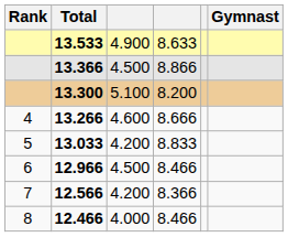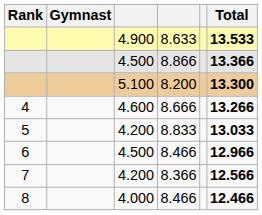 <table style="text-align:center;" class="wikitable sortable">
 <tr>
 <th>Rank</th>
-<th>Total</th>
+<th>Gymnast</th>
 <th><small></small></th>
 <th><small></small></th>
 <th><small></small></th>
-<th>Gymnast</th>
+<th>Total</th>
 </tr>
 <tr style="background:#fffcaf;">
 <td></td>
-<td><strong>13.533</strong></td>
+<td align=left></td>
 <td>4.900</td>
 <td>8.633</td>
 <td></td>
-<td align=left></td>
+<td><strong>13.533</strong></td>
 </tr>
 <tr style="background:#e5e5e5;">
 <td></td>
-<td><strong>13.366</strong></td>
+<td align=left></td>
 <td>4.500</td>
 <td>8.866</td>
 <td></td>
-<td align=left></td>
+<td><strong>13.366</strong></td>
 </tr>
 <tr style="background:#ec9;">
 <td></td>
-<td><strong>13.300</strong></td>
+<td align=left></td>
 <td>5.100</td>
 <td>8.200</td>
 <td></td>
-<td align=left></td>
+<td><strong>13.300</strong></td>
 </tr>
 <tr>
 <td>4</td>
-<td><strong>13.266</strong></td>
+<td align=left></td>
 <td>4.600</td>
 <td>8.666</td>
 <td></td>
-<td align=left></td>
+<td><strong>13.266</strong></td>
 </tr>
 <tr>
 <td>5</td>
-<td><strong>13.033</strong></td>
+<td align=left></td>
 <td>4.200</td>
 <td>8.833</td>
 <td></td>
-<td align=left></td>
+<td><strong>13.033</strong></td>
 </tr>
 <tr>
 <td>6</td>
-<td><strong>12.966</strong></td>
+<td align=left></td>
 <td>4.500</td>
 <td>8.466</td>
 <td></td>
-<td align=left></td>
+<td><strong>12.966</strong></td>
 </tr>
 <tr>
 <td>7</td>
-<td><strong>12.566</strong></td>
+<td align=left></td>
 <td>4.200</td>
 <td>8.366</td>
 <td></td>
-<td align=left></td>
+<td><strong>12.566</strong></td>
 </tr>
 <tr>
 <td>8</td>
-<td><strong>12.466</strong></td>
+<td align=left></td>
 <td>4.000</td>
 <td>8.466</td>
 <td></td>
-<td align=left></td>
+<td><strong>12.466</strong></td>
 </tr>
 </table>
